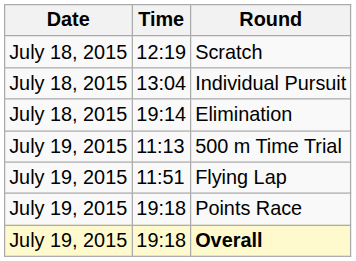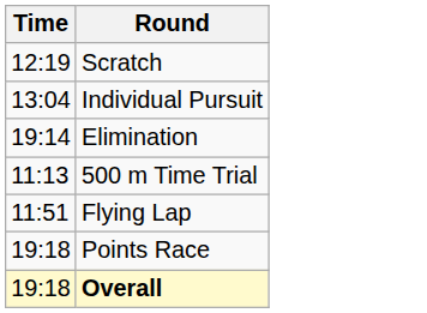 <table class="wikitable">
 <tr>
-<th>Date</th>
 <th>Time</th>
 <th>Round</th>
 </tr>
 <tr>
-<td>July 18, 2015</td>
 <td>12:19</td>
 <td>Scratch</td>
 </tr>
 <tr>
-<td>July 18, 2015</td>
 <td>13:04</td>
 <td>Individual Pursuit</td>
 </tr>
 <tr>
-<td>July 18, 2015</td>
 <td>19:14</td>
 <td>Elimination</td>
 </tr>
 <tr>
-<td>July 19, 2015</td>
 <td>11:13</td>
 <td>500 m Time Trial</td>
 </tr>
 <tr>
-<td>July 19, 2015</td>
 <td>11:51</td>
 <td>Flying Lap</td>
 </tr>
 <tr>
-<td>July 19, 2015</td>
 <td>19:18</td>
 <td>Points Race</td>
 </tr>
 <tr style=background:lemonchiffon>
-<td>July 19, 2015</td>
 <td>19:18</td>
 <td><strong>Overall</strong></td>
 </tr>
 </table>
